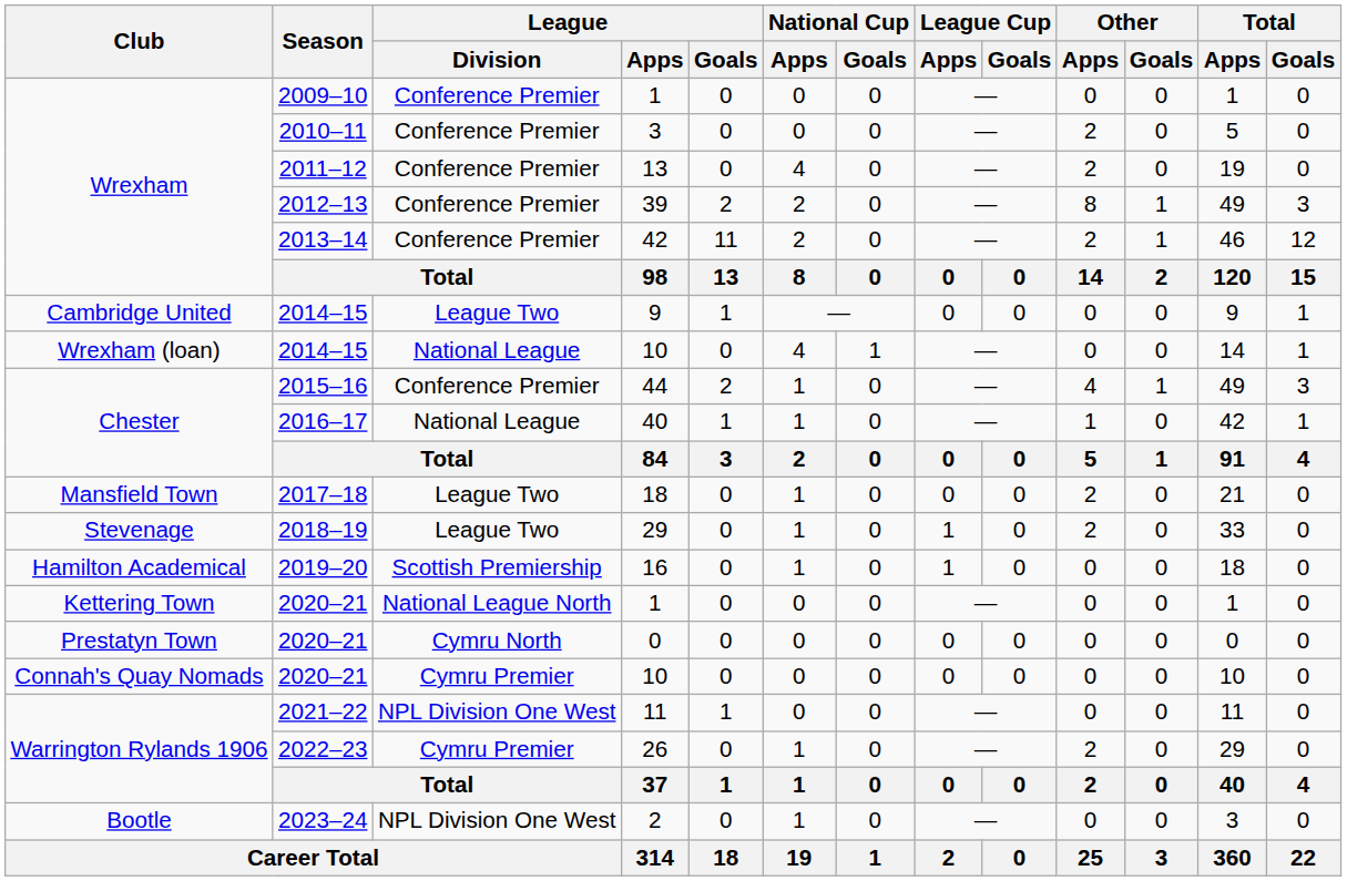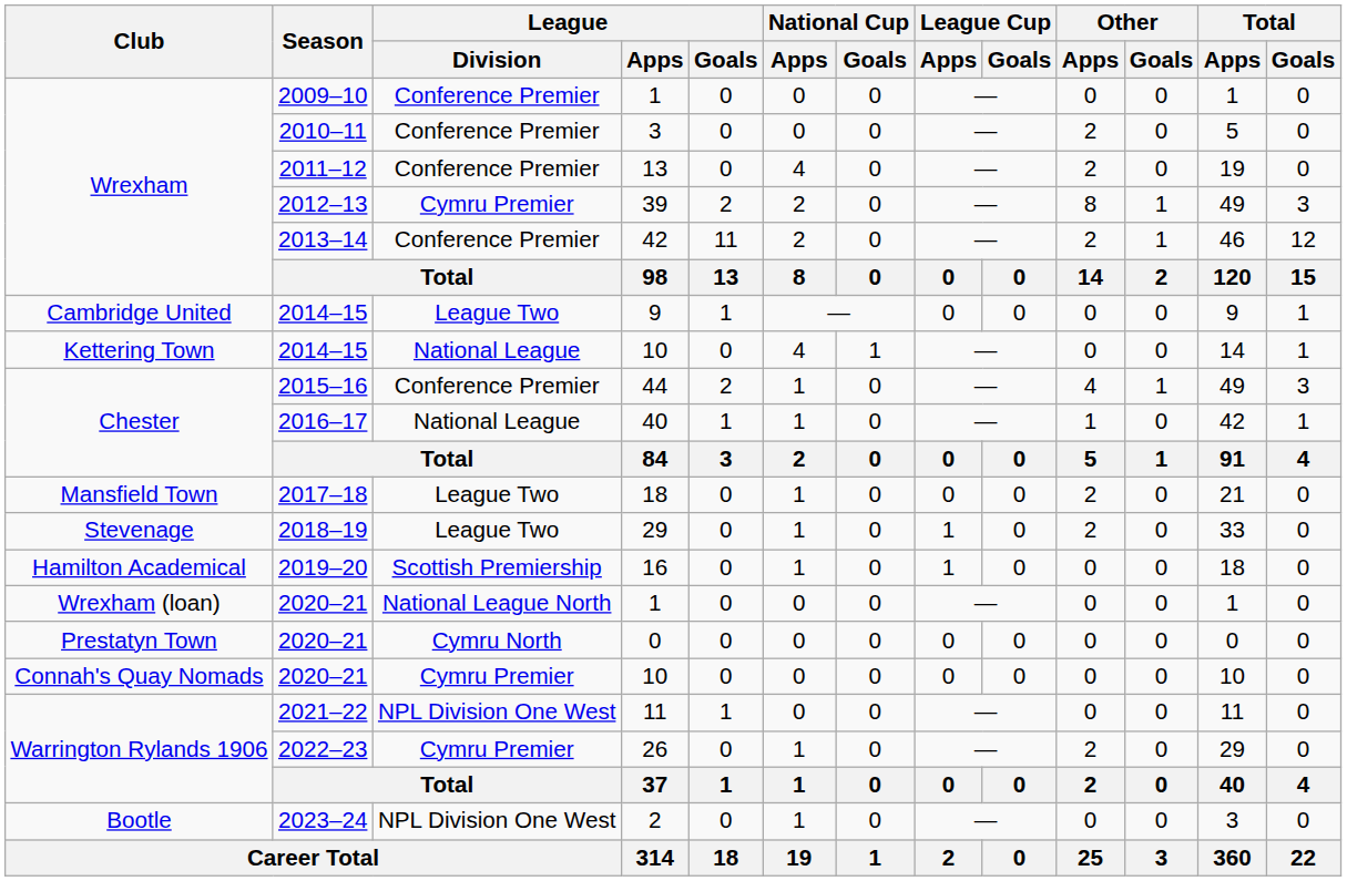 <table class="wikitable" style="text-align: center;">
 <tr>
 <th rowspan="2">Club</th>
 <th rowspan="2">Season</th>
 <th colspan="3">League</th>
 <th colspan="2">National Cup</th>
 <th colspan="2">League Cup</th>
 <th colspan="2">Other</th>
 <th colspan="2">Total</th>
 </tr>
 <tr>
 <th>Division</th>
 <th>Apps</th>
 <th>Goals</th>
 <th>Apps</th>
 <th>Goals</th>
 <th>Apps</th>
 <th>Goals</th>
 <th>Apps</th>
 <th>Goals</th>
 <th>Apps</th>
 <th>Goals</th>
 </tr>
 <tr>
 <td rowspan="6"><a href='#'>Wrexham</a></td>
 <td><a href='#'>2009–10</a></td>
 <td><a href='#'>Conference Premier</a></td>
 <td>1</td>
 <td>0</td>
 <td>0</td>
 <td>0</td>
 <td colspan="2">—</td>
 <td>0</td>
 <td>0</td>
 <td>1</td>
 <td>0</td>
 </tr>
 <tr>
 <td><a href='#'>2010–11</a></td>
 <td>Conference Premier</td>
 <td>3</td>
 <td>0</td>
 <td>0</td>
 <td>0</td>
 <td colspan="2">—</td>
 <td>2</td>
 <td>0</td>
 <td>5</td>
 <td>0</td>
 </tr>
 <tr>
 <td><a href='#'>2011–12</a></td>
 <td>Conference Premier</td>
 <td>13</td>
 <td>0</td>
 <td>4</td>
 <td>0</td>
 <td colspan="2">—</td>
 <td>2</td>
 <td>0</td>
 <td>19</td>
 <td>0</td>
 </tr>
 <tr>
 <td><a href='#'>2012–13</a></td>
-<td>Conference Premier</td>
+<td><a href='#'>Cymru Premier</a></td>
 <td>39</td>
 <td>2</td>
 <td>2</td>
 <td>0</td>
 <td colspan="2">—</td>
 <td>8</td>
 <td>1</td>
 <td>49</td>
 <td>3</td>
 </tr>
 <tr>
 <td><a href='#'>2013–14</a></td>
 <td>Conference Premier</td>
 <td>42</td>
 <td>11</td>
 <td>2</td>
 <td>0</td>
 <td colspan="2">—</td>
 <td>2</td>
 <td>1</td>
 <td>46</td>
 <td>12</td>
 </tr>
 <tr>
 <th colspan="2">Total</th>
 <th>98</th>
 <th>13</th>
 <th>8</th>
 <th>0</th>
 <th>0</th>
 <th>0</th>
 <th>14</th>
 <th>2</th>
 <th>120</th>
 <th>15</th>
 </tr>
 <tr>
 <td><a href='#'>Cambridge United</a></td>
 <td><a href='#'>2014–15</a></td>
 <td><a href='#'>League Two</a></td>
 <td>9</td>
 <td>1</td>
 <td colspan="2">—</td>
 <td>0</td>
 <td>0</td>
 <td>0</td>
 <td>0</td>
 <td>9</td>
 <td>1</td>
 </tr>
 <tr>
-<td><a href='#'>Wrexham</a> (loan)</td>
+<td><a href='#'>Kettering Town</a></td>
 <td><a href='#'>2014–15</a></td>
 <td><a href='#'>National League</a></td>
 <td>10</td>
 <td>0</td>
 <td>4</td>
 <td>1</td>
 <td colspan="2">—</td>
 <td>0</td>
 <td>0</td>
 <td>14</td>
 <td>1</td>
 </tr>
 <tr>
 <td rowspan="3"><a href='#'>Chester</a></td>
 <td><a href='#'>2015–16</a></td>
 <td>Conference Premier</td>
 <td>44</td>
 <td>2</td>
 <td>1</td>
 <td>0</td>
 <td colspan="2">—</td>
 <td>4</td>
 <td>1</td>
 <td>49</td>
 <td>3</td>
 </tr>
 <tr>
 <td><a href='#'>2016–17</a></td>
 <td>National League</td>
 <td>40</td>
 <td>1</td>
 <td>1</td>
 <td>0</td>
 <td colspan="2">—</td>
 <td>1</td>
 <td>0</td>
 <td>42</td>
 <td>1</td>
 </tr>
 <tr>
 <th colspan="2">Total</th>
 <th>84</th>
 <th>3</th>
 <th>2</th>
 <th>0</th>
 <th>0</th>
 <th>0</th>
 <th>5</th>
 <th>1</th>
 <th>91</th>
 <th>4</th>
 </tr>
 <tr>
 <td><a href='#'>Mansfield Town</a></td>
 <td><a href='#'>2017–18</a></td>
 <td>League Two</td>
 <td>18</td>
 <td>0</td>
 <td>1</td>
 <td>0</td>
 <td>0</td>
 <td>0</td>
 <td>2</td>
 <td>0</td>
 <td>21</td>
 <td>0</td>
 </tr>
 <tr>
 <td><a href='#'>Stevenage</a></td>
 <td><a href='#'>2018–19</a></td>
 <td>League Two</td>
 <td>29</td>
 <td>0</td>
 <td>1</td>
 <td>0</td>
 <td>1</td>
 <td>0</td>
 <td>2</td>
 <td>0</td>
 <td>33</td>
 <td>0</td>
 </tr>
 <tr>
 <td><a href='#'>Hamilton Academical</a></td>
 <td><a href='#'>2019–20</a></td>
 <td><a href='#'>Scottish Premiership</a></td>
 <td>16</td>
 <td>0</td>
 <td>1</td>
 <td>0</td>
 <td>1</td>
 <td>0</td>
 <td>0</td>
 <td>0</td>
 <td>18</td>
 <td>0</td>
 </tr>
 <tr>
-<td><a href='#'>Kettering Town</a></td>
+<td><a href='#'>Wrexham</a> (loan)</td>
 <td><a href='#'>2020–21</a></td>
 <td><a href='#'>National League North</a></td>
 <td>1</td>
 <td>0</td>
 <td>0</td>
 <td>0</td>
 <td colspan="2">—</td>
 <td>0</td>
 <td>0</td>
 <td>1</td>
 <td>0</td>
 </tr>
 <tr>
 <td><a href='#'>Prestatyn Town</a></td>
 <td><a href='#'>2020–21</a></td>
 <td><a href='#'>Cymru North</a></td>
 <td>0</td>
 <td>0</td>
 <td>0</td>
 <td>0</td>
 <td>0</td>
 <td>0</td>
 <td>0</td>
 <td>0</td>
 <td>0</td>
 <td>0</td>
 </tr>
 <tr>
 <td><a href='#'>Connah's Quay Nomads</a></td>
 <td><a href='#'>2020–21</a></td>
 <td><a href='#'>Cymru Premier</a></td>
 <td>10</td>
 <td>0</td>
 <td>0</td>
 <td>0</td>
 <td>0</td>
 <td>0</td>
 <td>0</td>
 <td>0</td>
 <td>10</td>
 <td>0</td>
 </tr>
 <tr>
 <td rowspan="3"><a href='#'>Warrington Rylands 1906</a></td>
 <td><a href='#'>2021–22</a></td>
 <td><a href='#'>NPL Division One West</a></td>
 <td>11</td>
 <td>1</td>
 <td>0</td>
 <td>0</td>
 <td colspan="2">—</td>
 <td>0</td>
 <td>0</td>
 <td>11</td>
 <td>0</td>
 </tr>
 <tr>
 <td><a href='#'>2022–23</a></td>
 <td><a href='#'>Cymru Premier</a></td>
 <td>26</td>
 <td>0</td>
 <td>1</td>
 <td>0</td>
 <td colspan="2">—</td>
 <td>2</td>
 <td>0</td>
 <td>29</td>
 <td>0</td>
 </tr>
 <tr>
 <th colspan="2">Total</th>
 <th>37</th>
 <th>1</th>
 <th>1</th>
 <th>0</th>
 <th>0</th>
 <th>0</th>
 <th>2</th>
 <th>0</th>
 <th>40</th>
 <th>4</th>
 </tr>
 <tr>
 <td><a href='#'>Bootle</a></td>
 <td><a href='#'>2023–24</a></td>
 <td>NPL Division One West</td>
 <td>2</td>
 <td>0</td>
 <td>1</td>
 <td>0</td>
 <td colspan="2">—</td>
 <td>0</td>
 <td>0</td>
 <td>3</td>
 <td>0</td>
 </tr>
 <tr>
 <th colspan="3">Career Total</th>
 <th>314</th>
 <th>18</th>
 <th>19</th>
 <th>1</th>
 <th>2</th>
 <th>0</th>
 <th>25</th>
 <th>3</th>
 <th>360</th>
 <th>22</th>
 </tr>
 </table>
